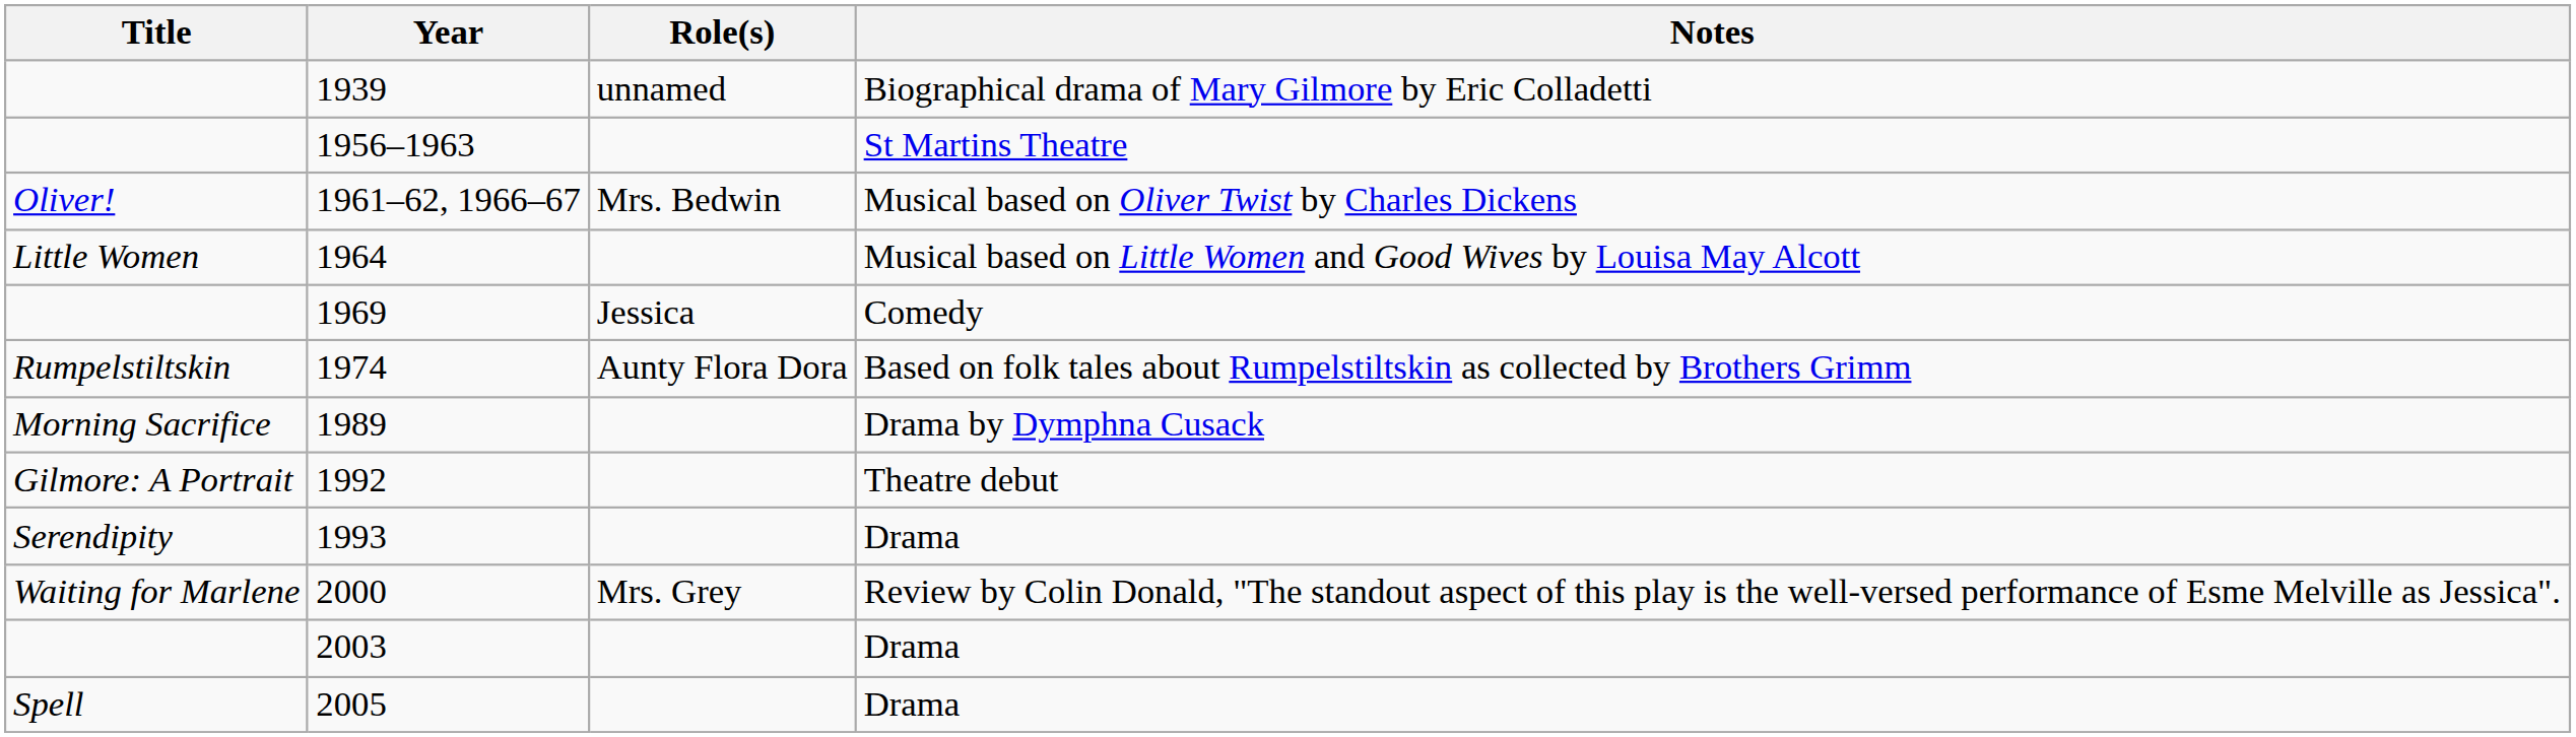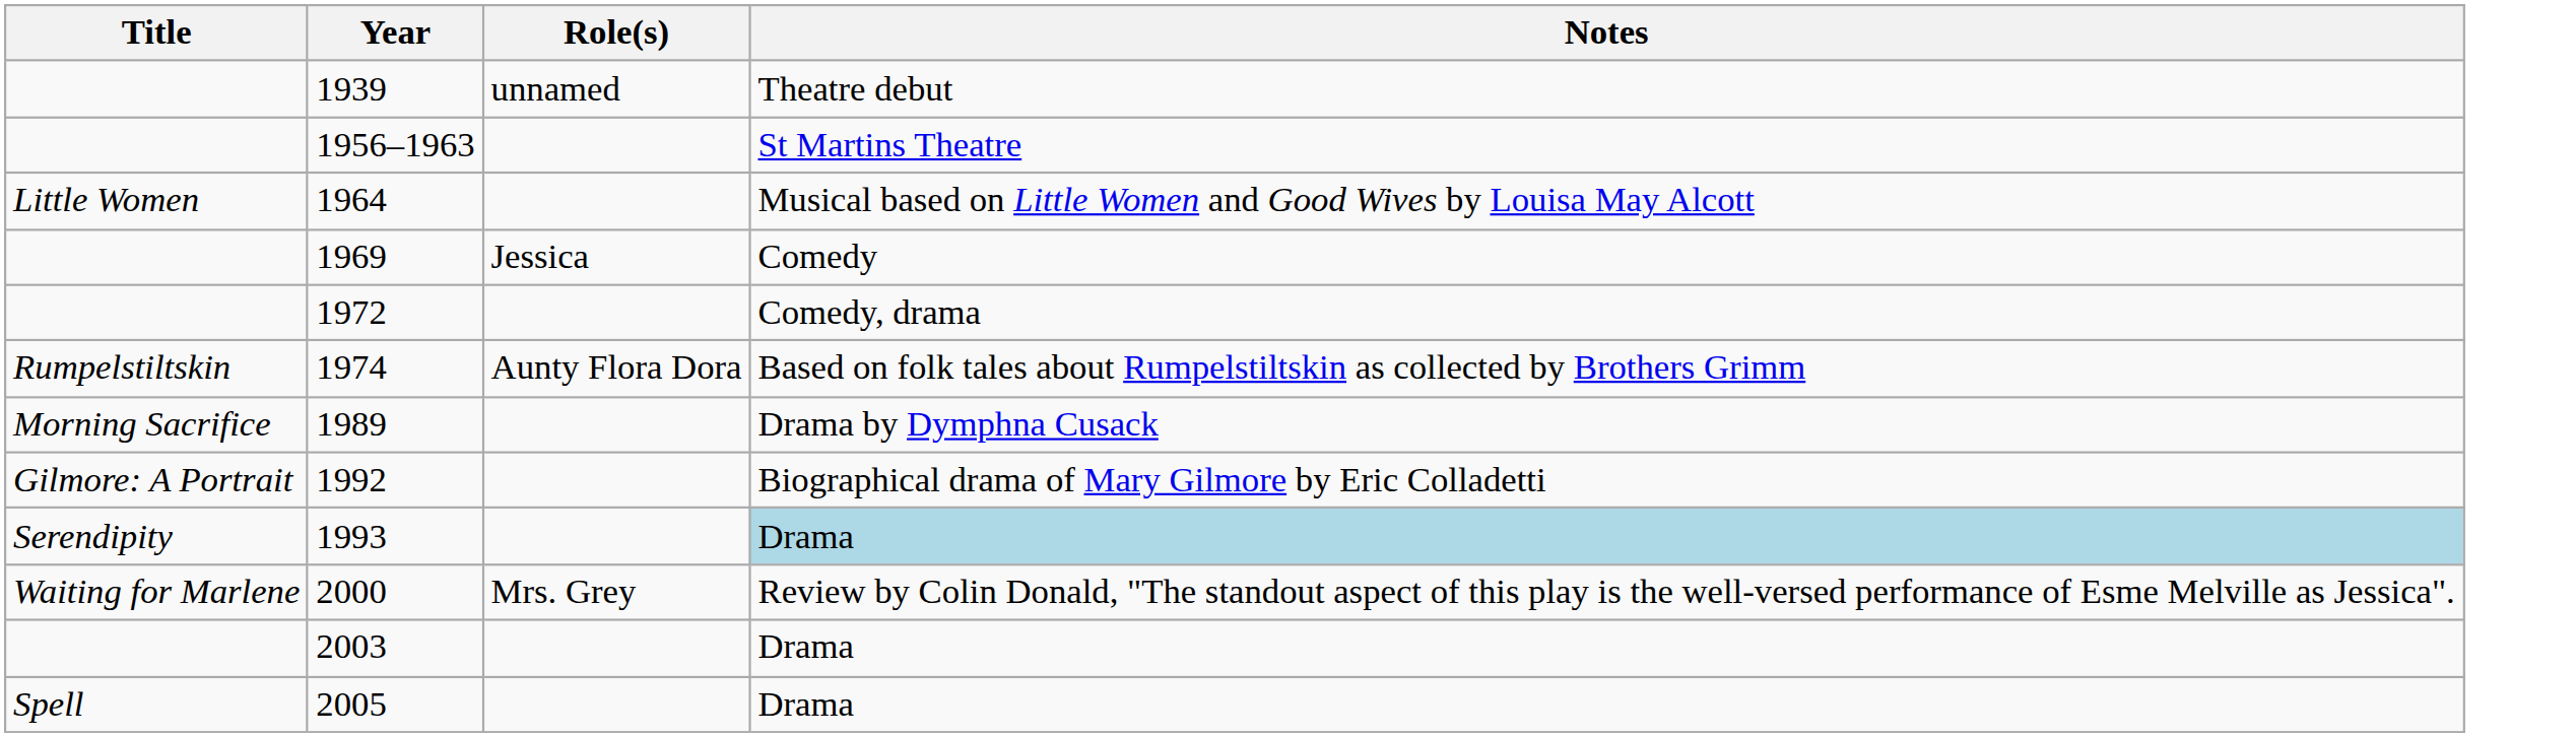 <table class="wikitable sortable">
 <tr>
 <th>Title</th>
 <th>Year</th>
 <th>Role(s)</th>
 <th class="unsortable">Notes</th>
 </tr>
 <tr>
 <td></td>
 <td>1939</td>
 <td>unnamed</td>
-<td>Biographical drama of <a href='#'>Mary Gilmore</a> by Eric Colladetti</td>
+<td>Theatre debut</td>
 </tr>
 <tr>
 <td></td>
 <td>1956–1963</td>
 <td></td>
 <td><a href='#'>St Martins Theatre</a></td>
-</tr>
-<tr>
-<td><em><a href='#'>Oliver!</a></em></td>
-<td>1961–62, 1966–67</td>
-<td>Mrs. Bedwin</td>
-<td>Musical based on <em><a href='#'>Oliver Twist</a></em> by <a href='#'>Charles Dickens</a></td>
 </tr>
 <tr>
 <td><em>Little Women</em></td>
 <td>1964</td>
 <td></td>
 <td>Musical based on <em><a href='#'>Little Women</a></em> and <em>Good Wives</em> by <a href='#'>Louisa May Alcott</a></td>
 </tr>
 <tr>
 <td><em></em></td>
 <td>1969</td>
 <td>Jessica</td>
 <td>Comedy</td>
+</tr>
+<tr>
+<td><em></em></td>
+<td>1972</td>
+<td></td>
+<td>Comedy, drama</td>
 </tr>
 <tr>
 <td><em>Rumpelstiltskin</em></td>
 <td>1974</td>
 <td>Aunty Flora Dora</td>
 <td>Based on folk tales about <a href='#'>Rumpelstiltskin</a> as collected by <a href='#'>Brothers Grimm</a></td>
 </tr>
 <tr>
 <td><em>Morning Sacrifice</em></td>
 <td>1989</td>
 <td></td>
 <td>Drama by <a href='#'>Dymphna Cusack</a></td>
 </tr>
 <tr>
 <td><em>Gilmore: A Portrait</em></td>
 <td>1992</td>
 <td></td>
-<td>Theatre debut</td>
+<td>Biographical drama of <a href='#'>Mary Gilmore</a> by Eric Colladetti</td>
 </tr>
 <tr>
 <td><em>Serendipity</em></td>
 <td>1993</td>
 <td></td>
-<td>Drama</td>
+<td style="background: lightblue;">Drama</td>
 </tr>
 <tr>
 <td><em>Waiting for Marlene</em></td>
 <td>2000</td>
 <td>Mrs. Grey</td>
 <td>Review by Colin Donald, "The standout aspect of this play is the well-versed performance of Esme Melville as Jessica".</td>
 </tr>
 <tr>
 <td><em></em></td>
 <td>2003</td>
 <td></td>
 <td>Drama</td>
 </tr>
 <tr>
 <td><em>Spell</em></td>
 <td>2005</td>
 <td></td>
 <td>Drama</td>
 </tr>
 </table>
